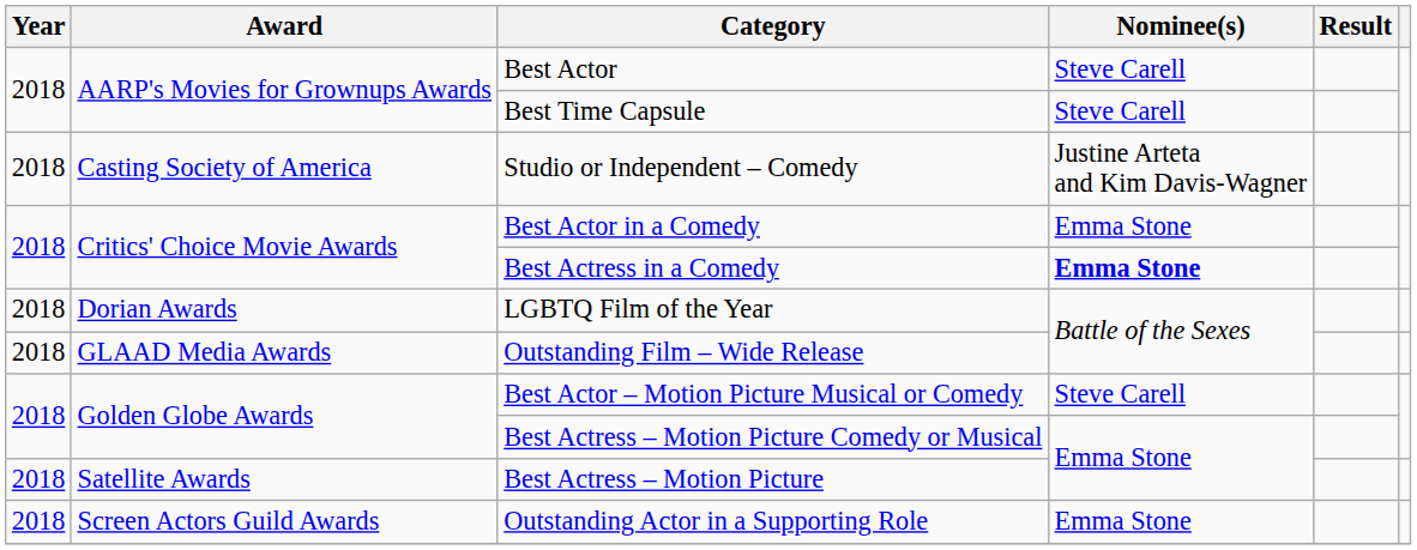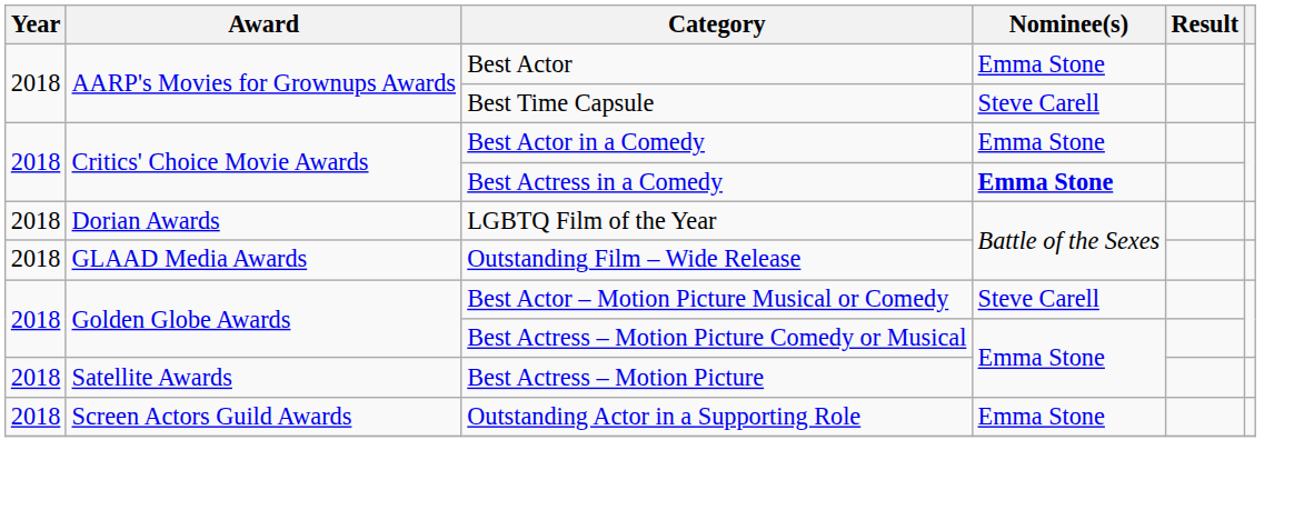 <table class="wikitable sortable plainrowheaders">
 <tr>
 <th scope="col">Year</th>
 <th scope="col">Award</th>
 <th scope="col">Category</th>
 <th scope="col">Nominee(s)</th>
 <th scope="col">Result</th>
 <th scope="col" class="unsortable"></th>
 </tr>
 <tr>
 <td rowspan=2>2018</td>
 <td rowspan="2"><a href='#'>AARP's Movies for Grownups Awards</a></td>
 <td>Best Actor</td>
-<td><a href='#'>Steve Carell</a></td>
+<td><a href='#'>Emma Stone</a></td>
 <td></td>
 <td rowspan="2" style="text-align:center;"></td>
 </tr>
 <tr>
 <td>Best Time Capsule</td>
 <td><a href='#'>Steve Carell</a></td>
 <td></td>
-</tr>
-<tr>
-<td>2018</td>
-<td><a href='#'>Casting Society of America</a></td>
-<td>Studio or Independent – Comedy</td>
-<td>Justine Arteta <br>and Kim Davis-Wagner</td>
-<td></td>
-<td style="text-align:center;"></td>
 </tr>
 <tr>
 <td rowspan="2"><a href='#'>2018</a></td>
 <td rowspan="2"><a href='#'>Critics' Choice Movie Awards</a></td>
 <td><a href='#'>Best Actor in a Comedy</a></td>
 <td><a href='#'>Emma Stone</a></td>
 <td></td>
 <td rowspan="2" style="text-align:center;"></td>
 </tr>
 <tr>
 <td><a href='#'>Best Actress in a Comedy</a></td>
 <td><strong><a href='#'>Emma Stone</a></strong></td>
 <td></td>
 </tr>
 <tr>
 <td>2018</td>
 <td><a href='#'>Dorian Awards</a></td>
 <td>LGBTQ Film of the Year</td>
 <td rowspan=2><em>Battle of the Sexes</em></td>
 <td></td>
 <td style="text-align:center;"><br></td>
 </tr>
 <tr>
 <td>2018</td>
 <td><a href='#'>GLAAD Media Awards</a></td>
 <td><a href='#'>Outstanding Film – Wide Release</a></td>
 <td></td>
 <td style="text-align:center;"></td>
 </tr>
 <tr>
 <td rowspan="2"><a href='#'>2018</a></td>
 <td rowspan="2"><a href='#'>Golden Globe Awards</a></td>
 <td><a href='#'>Best Actor – Motion Picture Musical or Comedy</a></td>
 <td><a href='#'>Steve Carell</a></td>
 <td></td>
 <td rowspan="2" style="text-align:center;"></td>
 </tr>
 <tr>
 <td><a href='#'>Best Actress – Motion Picture Comedy or Musical</a></td>
 <td rowspan=2><a href='#'>Emma Stone</a></td>
 <td></td>
 </tr>
 <tr>
 <td><a href='#'>2018</a></td>
 <td><a href='#'>Satellite Awards</a></td>
 <td><a href='#'>Best Actress – Motion Picture</a></td>
 <td></td>
 <td style="text-align:center;"></td>
 </tr>
 <tr>
 <td><a href='#'>2018</a></td>
 <td><a href='#'>Screen Actors Guild Awards</a></td>
 <td><a href='#'>Outstanding Actor in a Supporting Role</a></td>
 <td><a href='#'>Emma Stone</a></td>
 <td></td>
 <td style="text-align:center;"></td>
 </tr>
 <tr>
 </tr>
 </table>
